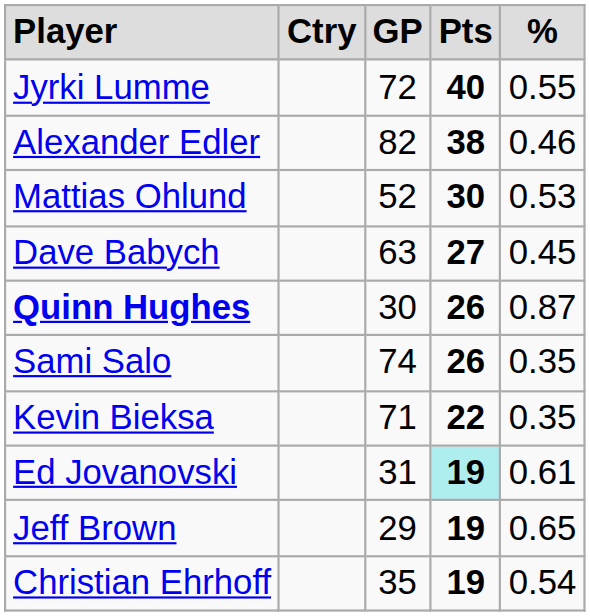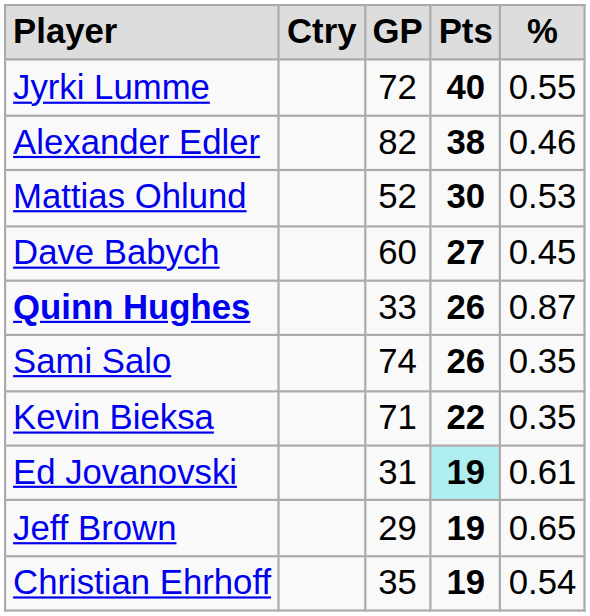 <table class="wikitable">
 <tr align="center" style="font-weight:bold; background-color:#dddddd;" |>
 <td align="left">Player</td>
 <td>Ctry</td>
 <td>GP</td>
 <td>Pts</td>
 <td>%</td>
 </tr>
 <tr align="center">
 <td align="left"><a href='#'>Jyrki Lumme</a></td>
 <td></td>
 <td>72</td>
 <td><strong>40</strong></td>
 <td>0.55</td>
 </tr>
 <tr align="center">
 <td align="left"><a href='#'>Alexander Edler</a></td>
 <td></td>
 <td>82</td>
 <td><strong>38</strong></td>
 <td>0.46</td>
 </tr>
 <tr align="center">
 <td align="left"><a href='#'>Mattias Ohlund</a></td>
 <td></td>
 <td>52</td>
 <td><strong>30</strong></td>
 <td>0.53</td>
 </tr>
 <tr align="center">
 <td align="left"><a href='#'>Dave Babych</a></td>
 <td></td>
-<td>63</td>
+<td>60</td>
 <td><strong>27</strong></td>
 <td>0.45</td>
 </tr>
 <tr align="center">
 <td align="left"><strong><a href='#'>Quinn Hughes</a></strong></td>
 <td></td>
-<td>30</td>
+<td>33</td>
 <td><strong>26</strong></td>
 <td>0.87</td>
 </tr>
 <tr align="center">
 <td align="left"><a href='#'>Sami Salo</a></td>
 <td></td>
 <td>74</td>
 <td><strong>26</strong></td>
 <td>0.35</td>
 </tr>
 <tr align="center">
 <td align="left"><a href='#'>Kevin Bieksa</a></td>
 <td></td>
 <td>71</td>
 <td><strong>22</strong></td>
 <td>0.35</td>
 </tr>
 <tr align="center">
 <td align="left"><a href='#'>Ed Jovanovski</a></td>
 <td></td>
 <td>31</td>
 <td style="background: paleturquoise;"><strong>19</strong></td>
 <td>0.61</td>
 </tr>
 <tr align="center">
 <td align="left"><a href='#'>Jeff Brown</a></td>
 <td></td>
 <td>29</td>
 <td><strong>19</strong></td>
 <td>0.65</td>
 </tr>
 <tr align="center">
 <td align="left"><a href='#'>Christian Ehrhoff</a></td>
 <td></td>
 <td>35</td>
 <td><strong>19</strong></td>
 <td>0.54</td>
 </tr>
 </table>
